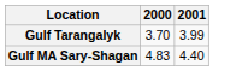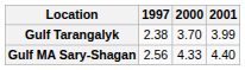 <table Class = "wikitable" style="text-align:center">
 <tr>
 <th>Location</th>
+<th>1997</th>
 <th>2000</th>
 <th>2001</th>
 </tr>
 <tr>
 <th>Gulf Tarangalyk</th>
+<td>2.38</td>
 <td>3.70</td>
 <td>3.99</td>
 </tr>
 <tr>
 <th>Gulf MA Sary-Shagan</th>
-<td>4.83</td>
+<td>2.56</td>
+<td>4.33</td>
 <td>4.40</td>
 </tr>
 </table>
